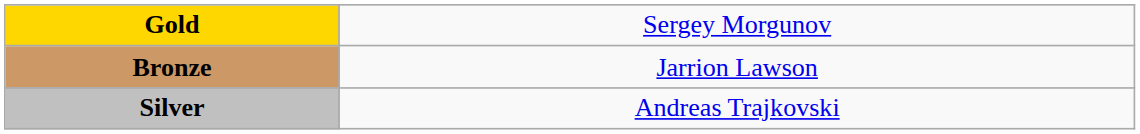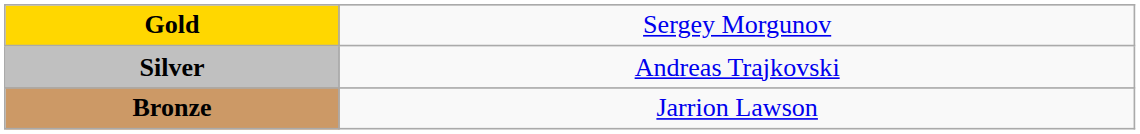 <table class="wikitable" style=" text-align:center; " width="35%">
 <tr>
 <td style="background:gold"><strong>Gold</strong></td>
 <td><a href='#'>Sergey Morgunov</a><br><small></small></td>
 </tr>
 <tr>
+<td style="background:silver"><strong>Silver</strong></td>
+<td><a href='#'>Andreas Trajkovski</a><br><small></small></td>
+</tr>
+<tr>
 <td style="background:#cc9966"><strong>Bronze</strong></td>
 <td><a href='#'>Jarrion Lawson</a><br><small></small></td>
 </tr>
-<tr>
-<td style="background:silver"><strong>Silver</strong></td>
-<td><a href='#'>Andreas Trajkovski</a><br><small></small></td>
-</tr>
 </table>
